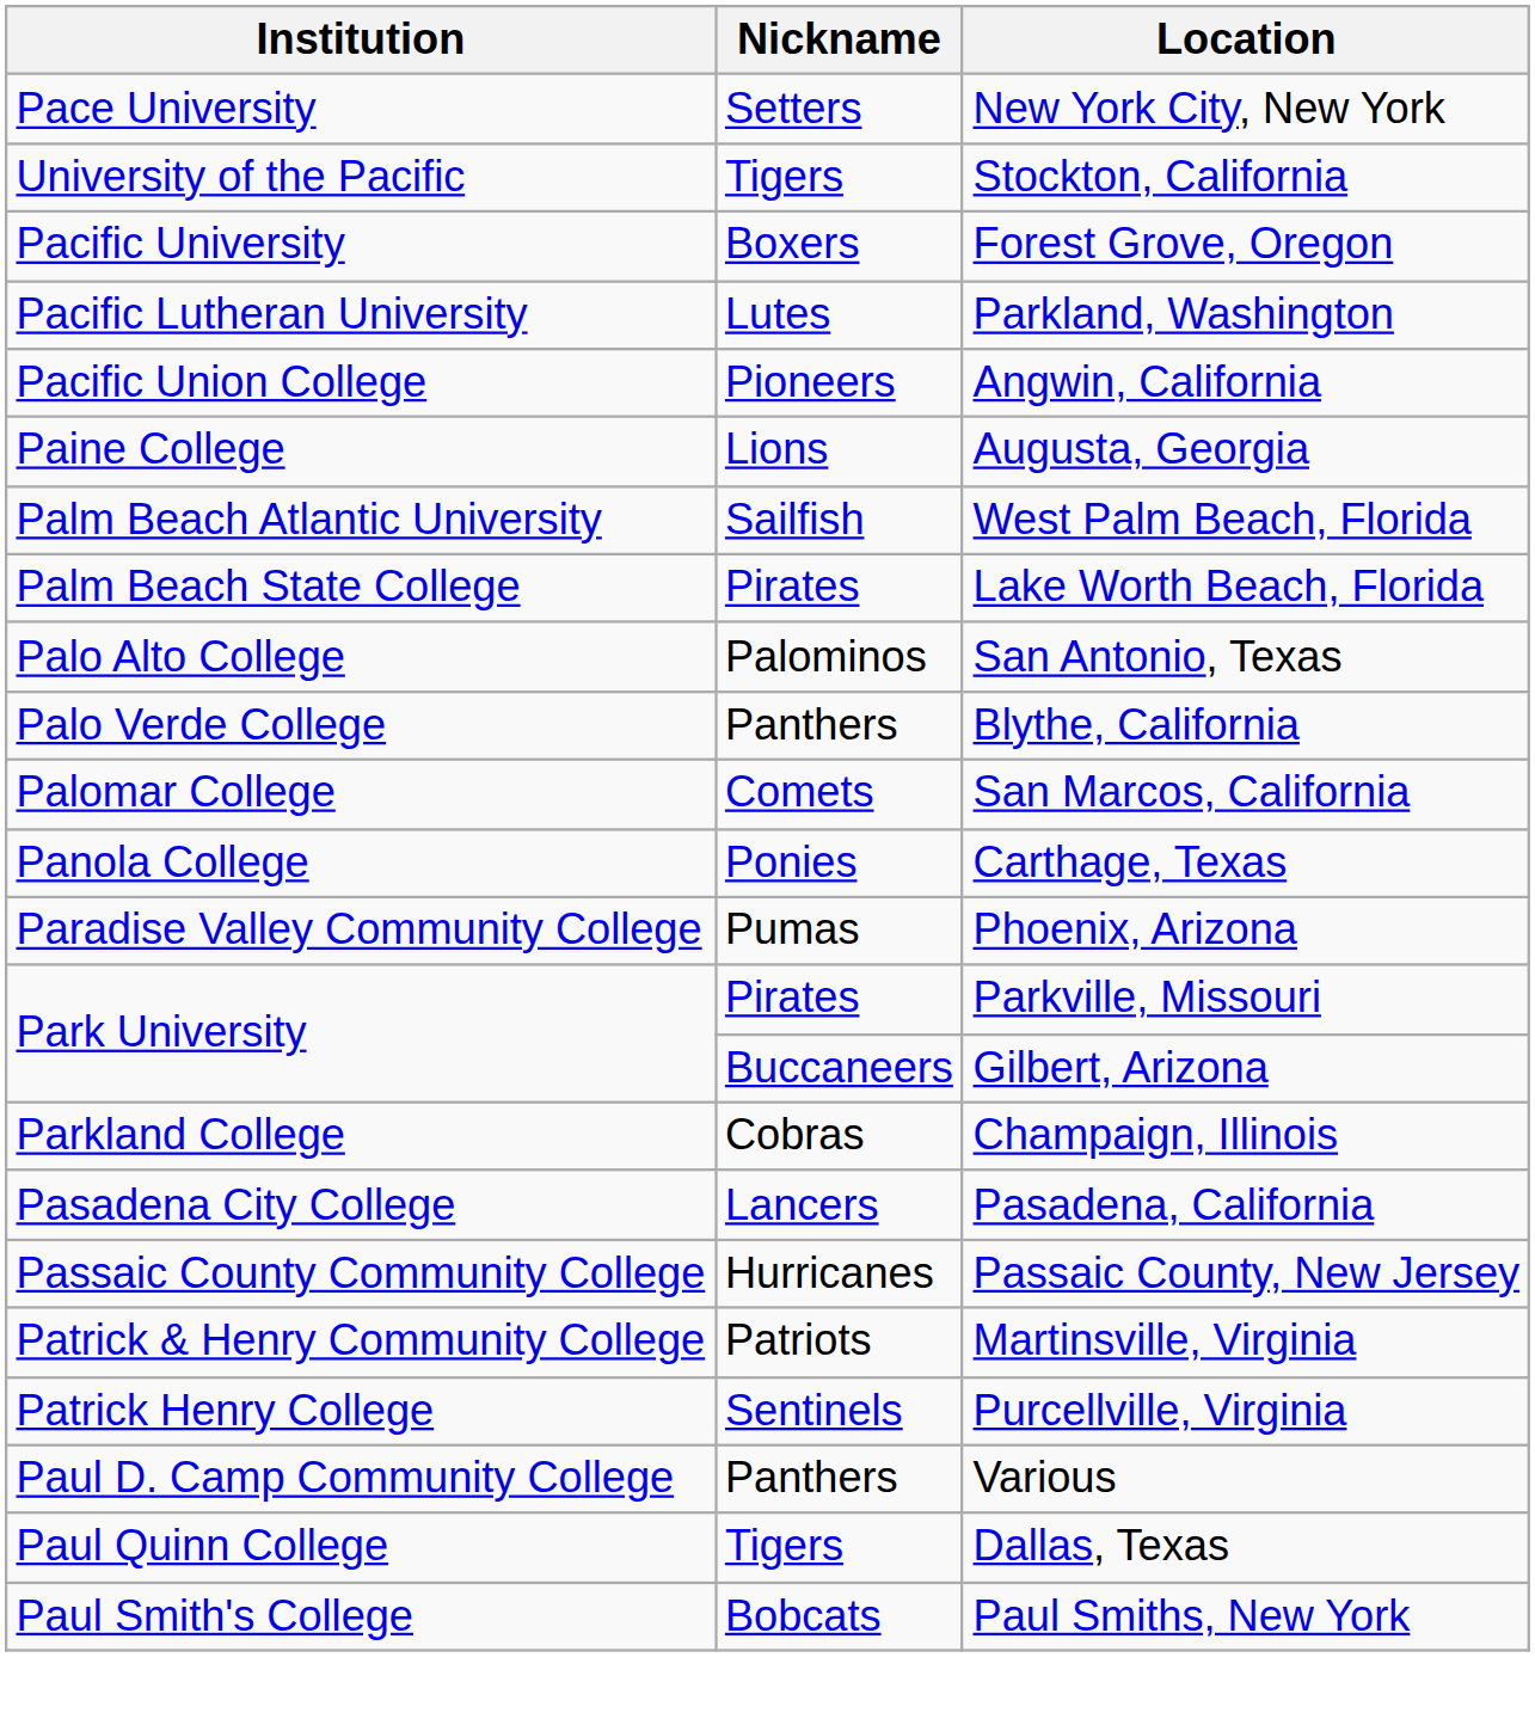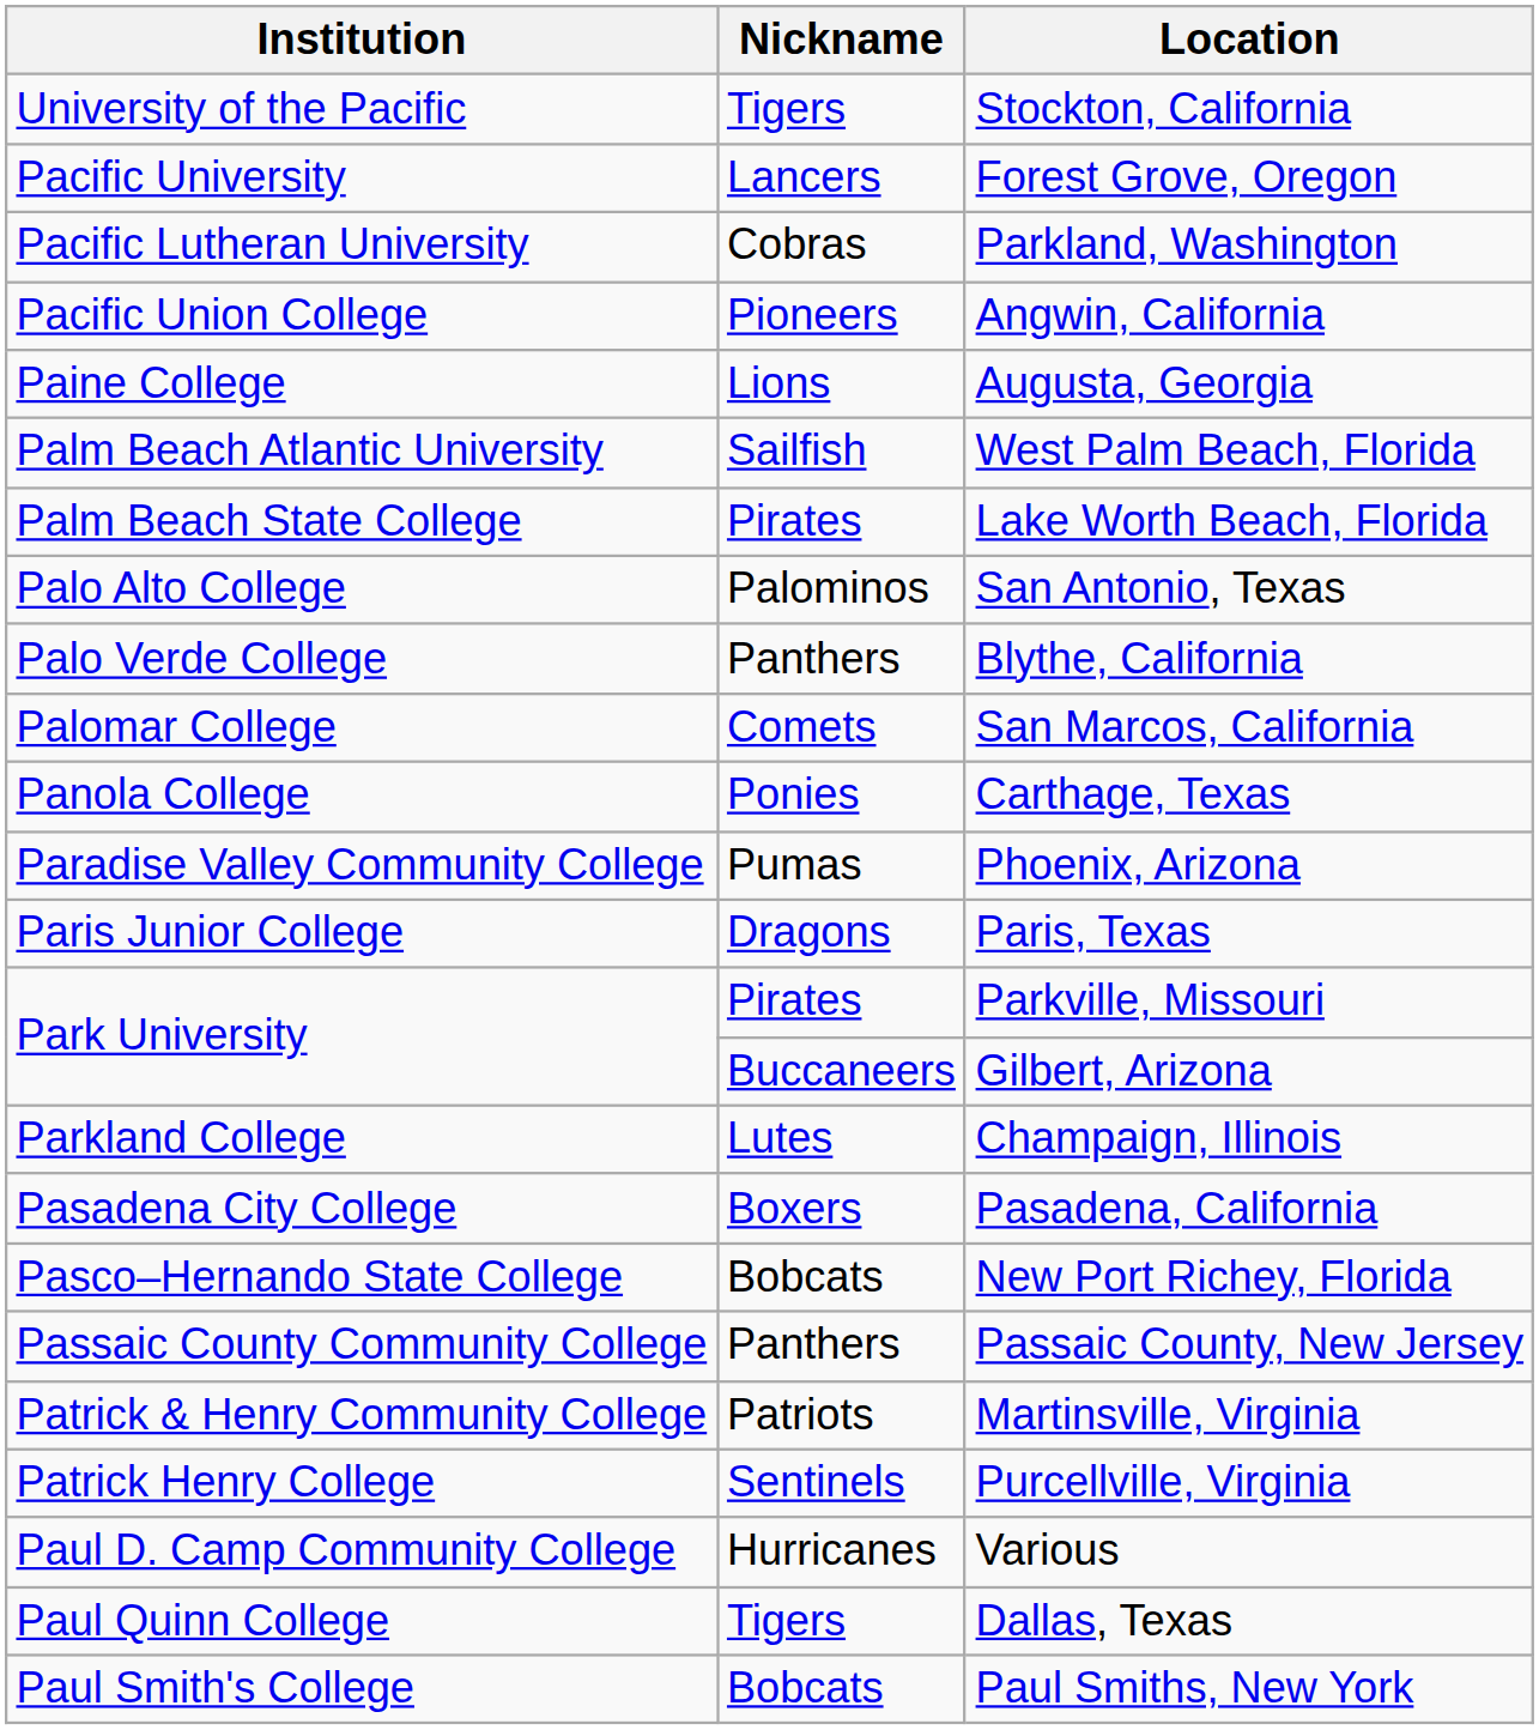 <table class="wikitable">
 <tr>
 <th>Institution</th>
 <th>Nickname</th>
 <th>Location</th>
-</tr>
-<tr>
-<td><a href='#'>Pace University</a></td>
-<td><a href='#'>Setters</a></td>
-<td><a href='#'>New York City</a>, New York</td>
 </tr>
 <tr>
 <td><a href='#'>University of the Pacific</a></td>
 <td><a href='#'>Tigers</a></td>
 <td><a href='#'>Stockton, California</a></td>
 </tr>
 <tr>
 <td><a href='#'>Pacific University</a></td>
-<td><a href='#'>Boxers</a></td>
+<td><a href='#'>Lancers</a></td>
 <td><a href='#'>Forest Grove, Oregon</a></td>
 </tr>
 <tr>
 <td><a href='#'>Pacific Lutheran University</a></td>
-<td><a href='#'>Lutes</a></td>
+<td>Cobras</td>
 <td><a href='#'>Parkland, Washington</a></td>
 </tr>
 <tr>
 <td><a href='#'>Pacific Union College</a></td>
 <td><a href='#'>Pioneers</a></td>
 <td><a href='#'>Angwin, California</a></td>
 </tr>
 <tr>
 <td><a href='#'>Paine College</a></td>
 <td><a href='#'>Lions</a></td>
 <td><a href='#'>Augusta, Georgia</a></td>
 </tr>
 <tr>
 <td><a href='#'>Palm Beach Atlantic University</a></td>
 <td><a href='#'>Sailfish</a></td>
 <td><a href='#'>West Palm Beach, Florida</a></td>
 </tr>
 <tr>
 <td><a href='#'>Palm Beach State College</a></td>
 <td><a href='#'>Pirates</a></td>
 <td><a href='#'>Lake Worth Beach, Florida</a></td>
 </tr>
 <tr>
 <td><a href='#'>Palo Alto College</a></td>
 <td>Palominos</td>
 <td><a href='#'>San Antonio</a>, Texas</td>
 </tr>
 <tr>
 <td><a href='#'>Palo Verde College</a></td>
 <td>Panthers</td>
 <td><a href='#'>Blythe, California</a></td>
 </tr>
 <tr>
 <td><a href='#'>Palomar College</a></td>
 <td><a href='#'>Comets</a></td>
 <td><a href='#'>San Marcos, California</a></td>
 </tr>
 <tr>
 <td><a href='#'>Panola College</a></td>
 <td><a href='#'>Ponies</a></td>
 <td><a href='#'>Carthage, Texas</a></td>
 </tr>
 <tr>
 <td><a href='#'>Paradise Valley Community College</a></td>
 <td>Pumas</td>
 <td><a href='#'>Phoenix, Arizona</a></td>
 </tr>
 <tr>
+<td><a href='#'>Paris Junior College</a></td>
+<td><a href='#'>Dragons</a></td>
+<td><a href='#'>Paris, Texas</a></td>
+</tr>
+<tr>
 <td rowspan="2"><a href='#'>Park University</a></td>
 <td><a href='#'>Pirates</a></td>
 <td><a href='#'>Parkville, Missouri</a></td>
 </tr>
 <tr>
 <td><a href='#'>Buccaneers</a></td>
 <td><a href='#'>Gilbert, Arizona</a></td>
 </tr>
 <tr>
 <td><a href='#'>Parkland College</a></td>
-<td>Cobras</td>
+<td><a href='#'>Lutes</a></td>
 <td><a href='#'>Champaign, Illinois</a></td>
 </tr>
 <tr>
 <td><a href='#'>Pasadena City College</a></td>
-<td><a href='#'>Lancers</a></td>
+<td><a href='#'>Boxers</a></td>
 <td><a href='#'>Pasadena, California</a></td>
 </tr>
 <tr>
+<td><a href='#'>Pasco–Hernando State College</a></td>
+<td>Bobcats</td>
+<td><a href='#'>New Port Richey, Florida</a></td>
+</tr>
+<tr>
 <td><a href='#'>Passaic County Community College</a></td>
-<td>Hurricanes</td>
+<td>Panthers</td>
 <td><a href='#'>Passaic County, New Jersey</a></td>
 </tr>
 <tr>
 <td><a href='#'>Patrick & Henry Community College</a></td>
 <td>Patriots</td>
 <td><a href='#'>Martinsville, Virginia</a></td>
 </tr>
 <tr>
 <td><a href='#'>Patrick Henry College</a></td>
 <td><a href='#'>Sentinels</a></td>
 <td><a href='#'>Purcellville, Virginia</a></td>
 </tr>
 <tr>
 <td><a href='#'>Paul D. Camp Community College</a></td>
-<td>Panthers</td>
+<td>Hurricanes</td>
 <td>Various</td>
 </tr>
 <tr>
 <td><a href='#'>Paul Quinn College</a></td>
 <td><a href='#'>Tigers</a></td>
 <td><a href='#'>Dallas</a>, Texas</td>
 </tr>
 <tr>
 <td><a href='#'>Paul Smith's College</a></td>
 <td><a href='#'>Bobcats</a></td>
 <td><a href='#'>Paul Smiths, New York</a></td>
 </tr>
 </table>
